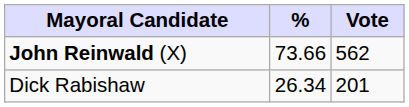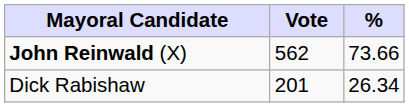 <table class="wikitable">
 <tr>
 <th style="background:#ddf; width:200px;">Mayoral Candidate</th>
+<th style="background:#ddf; width:50px;">Vote</th>
 <th style="background:#ddf; width:30px;">%</th>
-<th style="background:#ddf; width:50px;">Vote</th>
 </tr>
 <tr>
 <td><strong>John Reinwald</strong> (X)</td>
+<td>562</td>
 <td>73.66</td>
-<td>562</td>
 </tr>
 <tr>
 <td>Dick Rabishaw</td>
+<td>201</td>
 <td>26.34</td>
-<td>201</td>
 </tr>
 </table>
